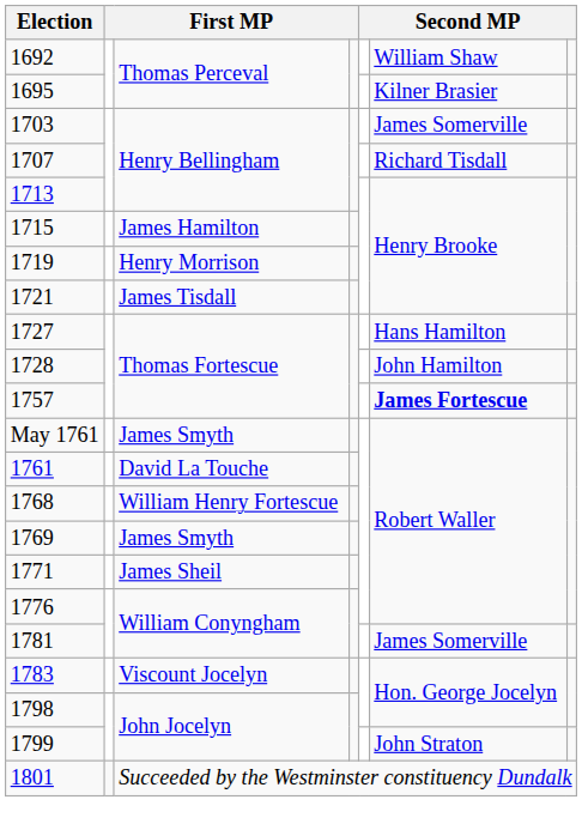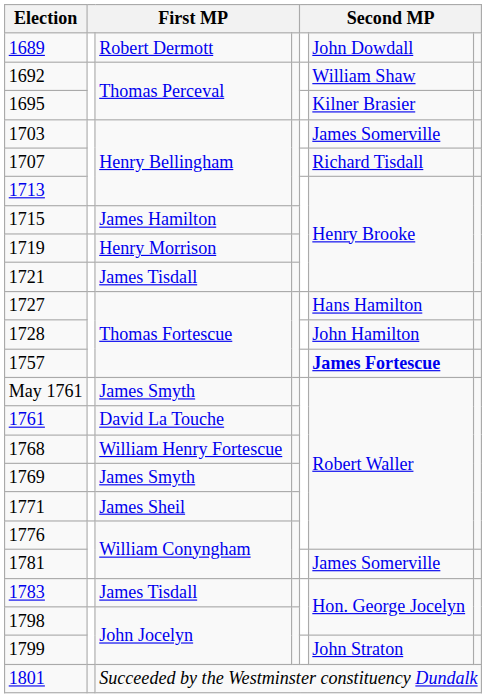 <table class="wikitable">
 <tr>
 <th>Election</th>
 <th colspan=3>First MP</th>
 <th colspan=3>Second MP</th>
+</tr>
+<tr>
+<td><a href='#'>1689</a></td>
+<td style="background-color: white"></td>
+<td><a href='#'>Robert Dermott</a></td>
+<td></td>
+<td style="background-color: white"></td>
+<td><a href='#'>John Dowdall</a></td>
+<td></td>
 </tr>
 <tr>
 <td>1692</td>
 <td rowspan="2" style="background-color: white"></td>
 <td rowspan="2"><a href='#'>Thomas Perceval</a></td>
 <td rowspan="2"></td>
 <td style="background-color: white"></td>
 <td><a href='#'>William Shaw</a></td>
 <td></td>
 </tr>
 <tr>
 <td>1695</td>
 <td style="background-color: white"></td>
 <td><a href='#'>Kilner Brasier</a></td>
 <td></td>
 </tr>
 <tr>
 <td>1703</td>
 <td rowspan="3" style="background-color: white"></td>
 <td rowspan="3"><a href='#'>Henry Bellingham</a></td>
 <td rowspan="3"></td>
 <td style="background-color: white"></td>
 <td><a href='#'>James Somerville</a></td>
 <td></td>
 </tr>
 <tr>
 <td>1707</td>
 <td style="background-color: white"></td>
 <td><a href='#'>Richard Tisdall</a></td>
 <td></td>
 </tr>
 <tr>
 <td><a href='#'>1713</a></td>
 <td rowspan="4" style="background-color: white"></td>
 <td rowspan="4"><a href='#'>Henry Brooke</a></td>
 <td rowspan="4"></td>
 </tr>
 <tr>
 <td>1715</td>
 <td style="background-color: white"></td>
 <td><a href='#'>James Hamilton</a></td>
 <td></td>
 </tr>
 <tr>
 <td>1719</td>
 <td style="background-color: white"></td>
 <td><a href='#'>Henry Morrison</a></td>
 <td></td>
 </tr>
 <tr>
 <td>1721</td>
 <td style="background-color: white"></td>
 <td><a href='#'>James Tisdall</a></td>
 <td></td>
 </tr>
 <tr>
 <td>1727</td>
 <td rowspan="3" style="background-color: white"></td>
 <td rowspan="3"><a href='#'>Thomas Fortescue</a></td>
 <td rowspan="3"></td>
 <td style="background-color: white"></td>
 <td><a href='#'>Hans Hamilton</a></td>
 <td></td>
 </tr>
 <tr>
 <td>1728</td>
 <td style="background-color: white"></td>
 <td><a href='#'>John Hamilton</a></td>
 <td></td>
 </tr>
 <tr>
 <td>1757</td>
 <td style="background-color: white"></td>
 <td><strong><a href='#'>James Fortescue</a></strong></td>
 <td></td>
 </tr>
 <tr>
 <td>May 1761</td>
 <td style="background-color: white"></td>
 <td><a href='#'>James Smyth</a></td>
 <td></td>
 <td rowspan="6" style="background-color: white"></td>
 <td rowspan="6"><a href='#'>Robert Waller</a></td>
 <td rowspan="6"></td>
 </tr>
 <tr>
 <td><a href='#'>1761</a></td>
 <td style="background-color: white"></td>
 <td><a href='#'>David La Touche</a></td>
 <td></td>
 </tr>
 <tr>
 <td>1768</td>
 <td style="background-color: white"></td>
 <td><a href='#'>William Henry Fortescue</a></td>
 <td></td>
 </tr>
 <tr>
 <td>1769</td>
 <td style="background-color: white"></td>
 <td><a href='#'>James Smyth</a></td>
 <td></td>
 </tr>
 <tr>
 <td>1771</td>
 <td style="background-color: white"></td>
 <td><a href='#'>James Sheil</a></td>
 <td></td>
 </tr>
 <tr>
 <td>1776</td>
 <td rowspan="2" style="background-color: white"></td>
 <td rowspan="2"><a href='#'>William Conyngham</a></td>
 <td rowspan="2"></td>
 </tr>
 <tr>
 <td>1781</td>
 <td style="background-color: white"></td>
 <td><a href='#'>James Somerville</a></td>
 <td></td>
 </tr>
 <tr>
 <td><a href='#'>1783</a></td>
 <td style="background-color: white"></td>
-<td><a href='#'>Viscount Jocelyn</a></td>
+<td><a href='#'>James Tisdall</a></td>
 <td></td>
 <td rowspan="2" style="background-color: white"></td>
 <td rowspan="2"><a href='#'>Hon. George Jocelyn</a></td>
 <td rowspan="2"></td>
 </tr>
 <tr>
 <td>1798</td>
 <td rowspan="2" style="background-color: white"></td>
 <td rowspan="2"><a href='#'>John Jocelyn</a></td>
 <td rowspan="2"></td>
 </tr>
 <tr>
 <td>1799</td>
 <td style="background-color: white"></td>
 <td><a href='#'>John Straton</a></td>
 <td></td>
 </tr>
 <tr>
 <td><a href='#'>1801</a></td>
 <td></td>
 <td colspan="5"><em>Succeeded by the Westminster constituency <a href='#'>Dundalk</a></em></td>
 </tr>
 </table>
